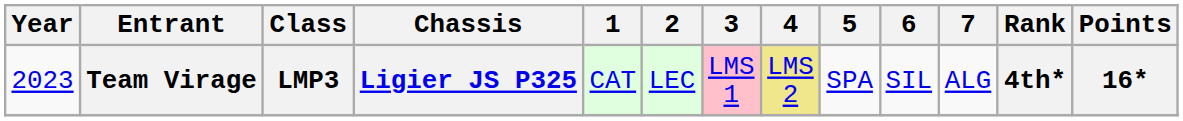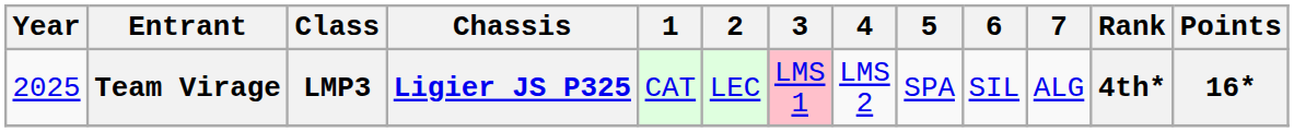 <table class="wikitable" style="text-align:center; font-size:85%">
 <tr>
 <th>Year</th>
 <th>Entrant</th>
 <th>Class</th>
 <th>Chassis</th>
 <th>1</th>
 <th>2</th>
 <th>3</th>
 <th>4</th>
 <th>5</th>
 <th>6</th>
 <th>7</th>
 <th>Rank</th>
 <th>Points</th>
 </tr>
 <tr>
-<td><a href='#'>2023</a></td>
+<td><a href='#'>2025</a></td>
 <th nowrap>Team Virage</th>
 <th>LMP3</th>
 <th nowrap><a href='#'>Ligier JS P325</a></th>
 <td style="background:#DFFFDF;"><a href='#'>CAT</a><br></td>
 <td style="background:#DFFFDF;"><a href='#'>LEC</a><br></td>
 <td style="background: pink;"><a href='#'>LMS<br>1</a></td>
-<td style="background: khaki;"><a href='#'>LMS<br>2</a></td>
+<td><a href='#'>LMS<br>2</a></td>
 <td><a href='#'>SPA</a></td>
 <td><a href='#'>SIL</a></td>
 <td><a href='#'>ALG</a></td>
 <th>4th*</th>
 <th>16*</th>
 </tr>
 <tr>
 </tr>
 </table>
